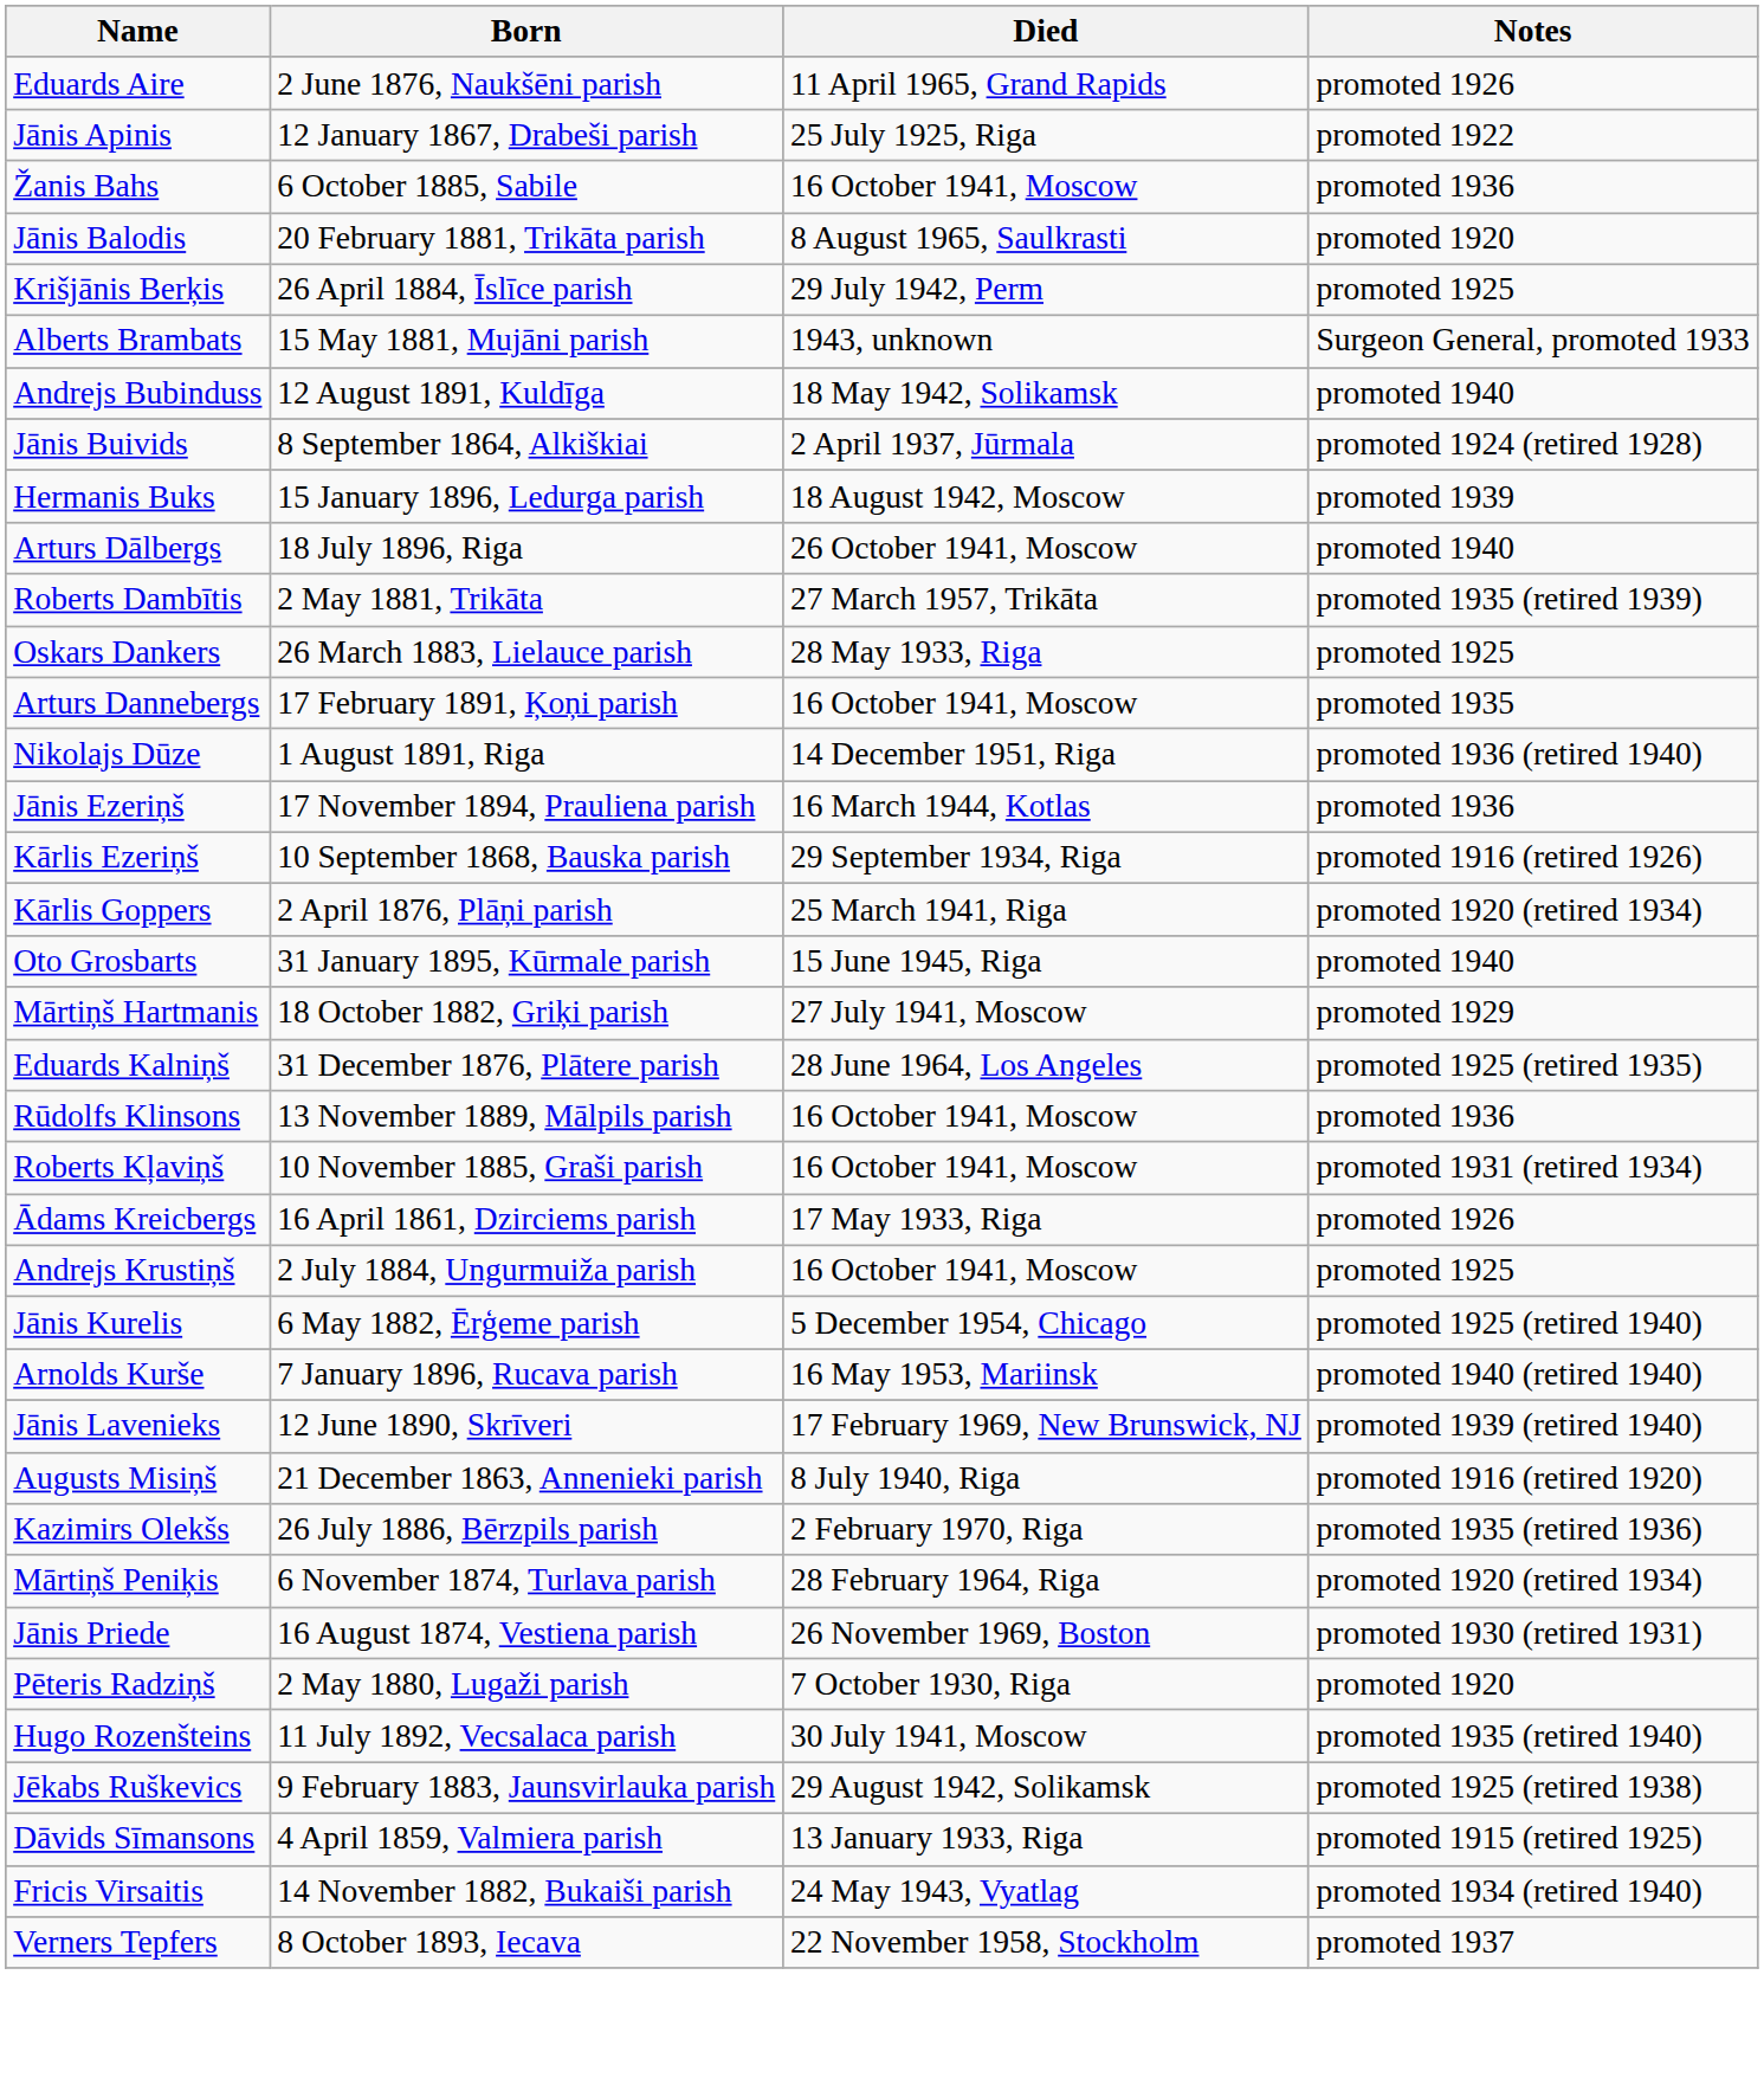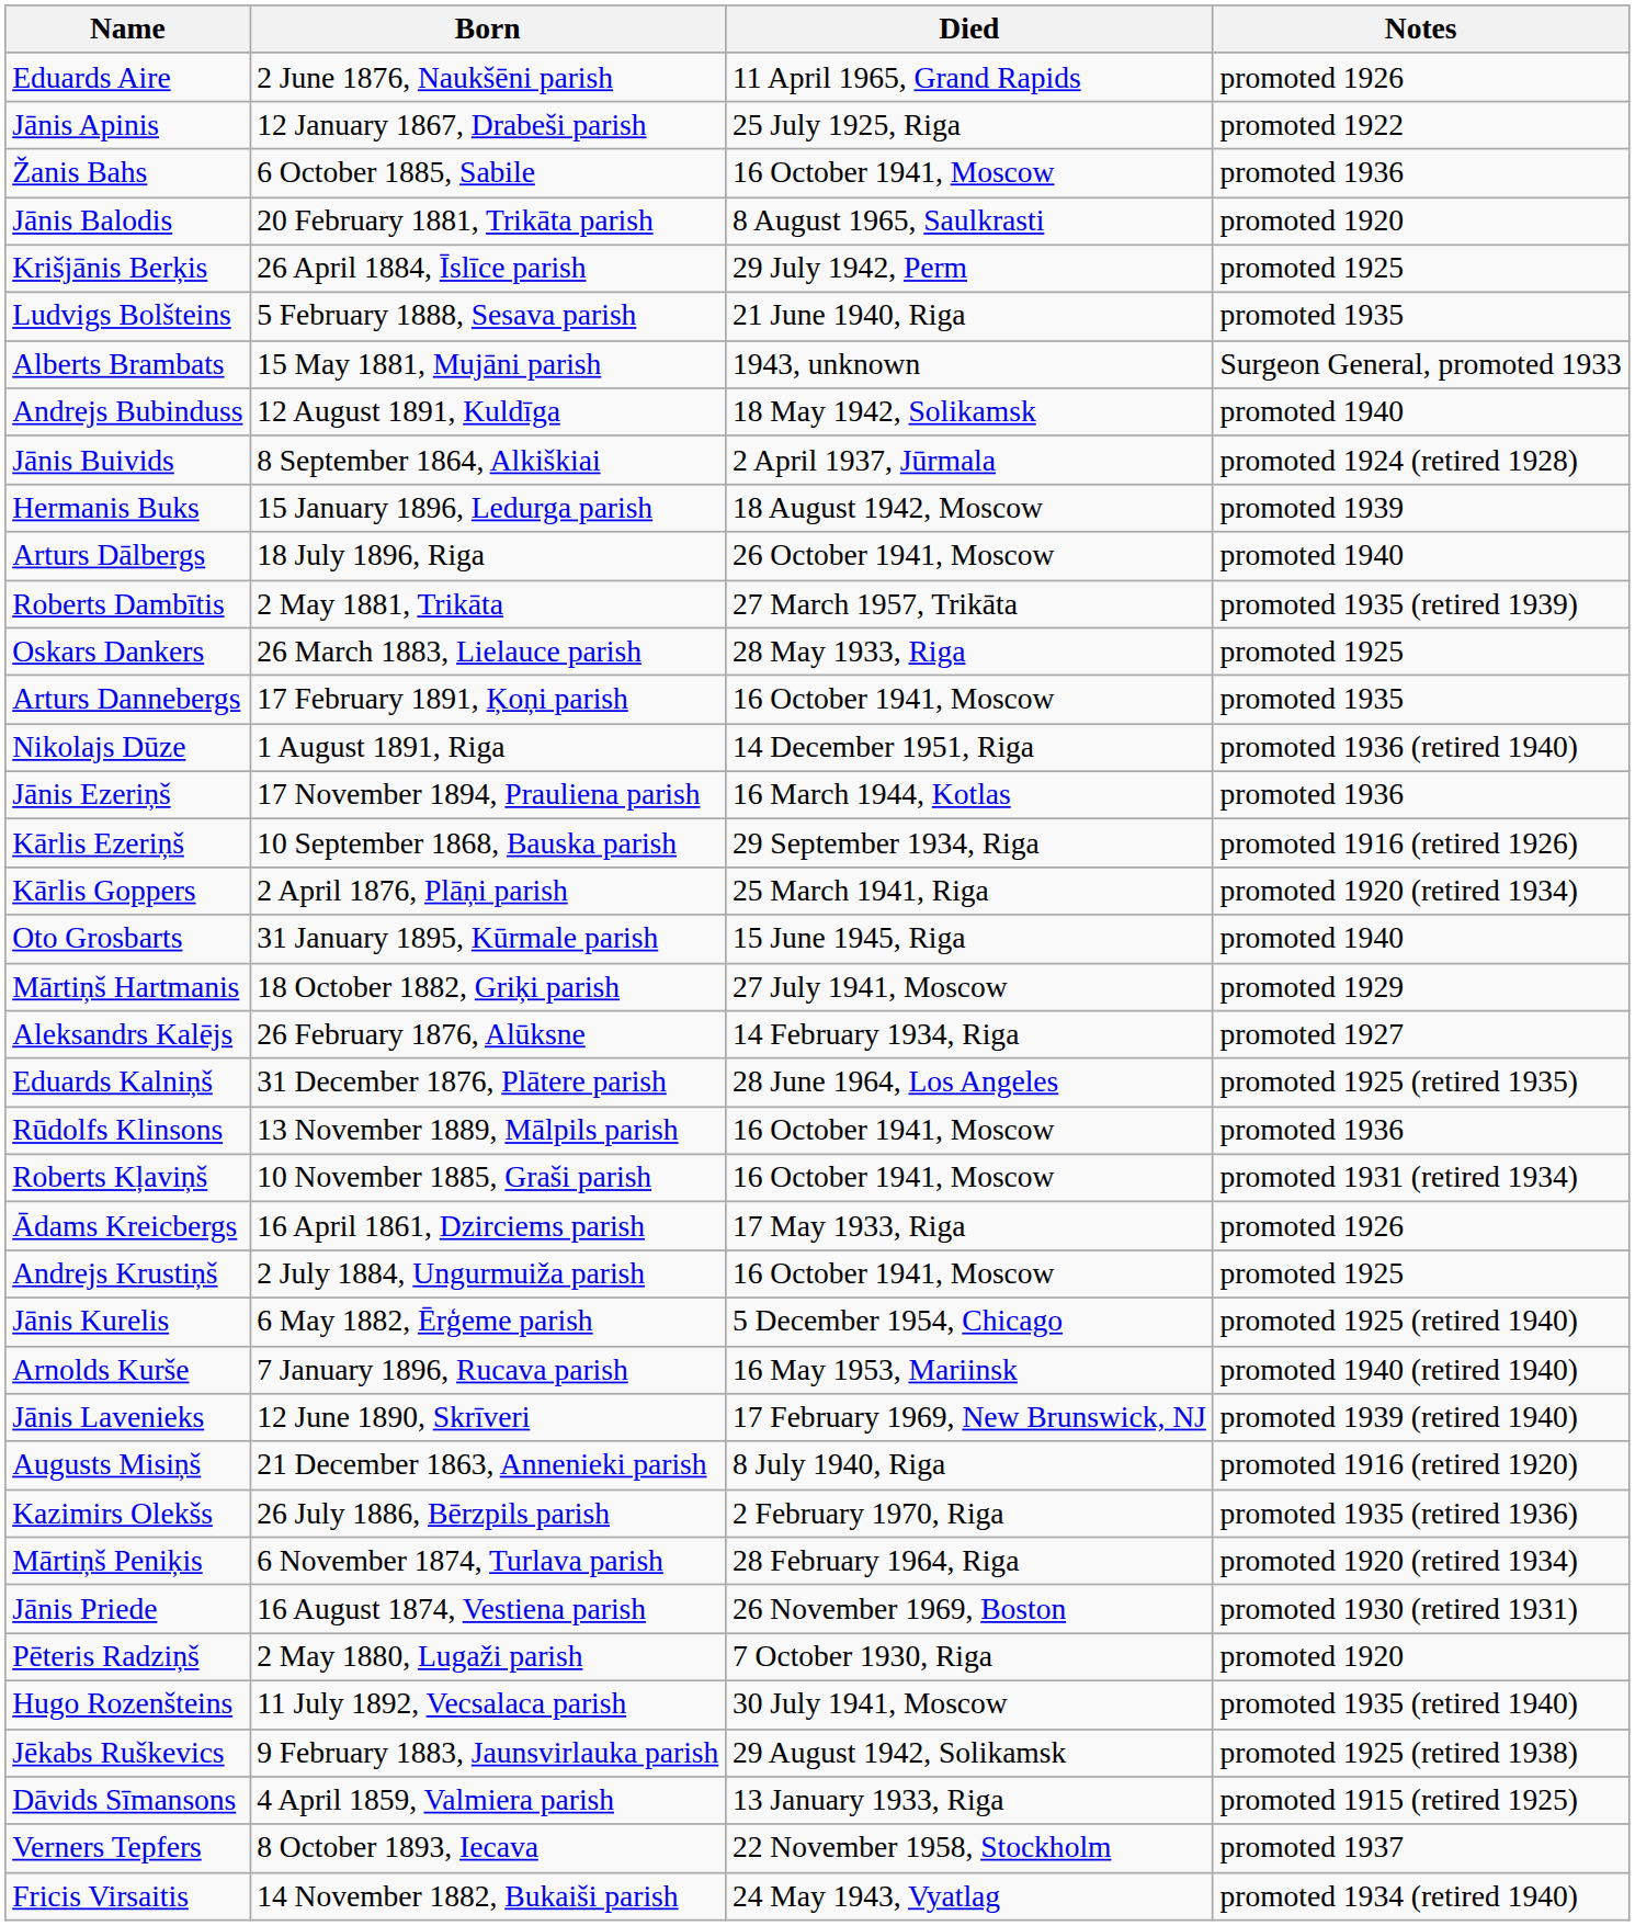 <table class="wikitable">
 <tr>
 <th>Name</th>
 <th>Born</th>
 <th>Died</th>
 <th>Notes</th>
 </tr>
 <tr>
 <td><a href='#'>Eduards Aire</a></td>
 <td>2 June 1876, <a href='#'>Naukšēni parish</a></td>
 <td>11 April 1965, <a href='#'>Grand Rapids</a></td>
 <td>promoted 1926</td>
 </tr>
 <tr>
 <td><a href='#'>Jānis Apinis</a></td>
 <td>12 January 1867, <a href='#'>Drabeši parish</a></td>
 <td>25 July 1925, Riga</td>
 <td>promoted 1922</td>
 </tr>
 <tr>
 <td><a href='#'>Žanis Bahs</a></td>
 <td>6 October 1885, <a href='#'>Sabile</a></td>
 <td>16 October 1941, <a href='#'>Moscow</a></td>
 <td>promoted 1936</td>
 </tr>
 <tr>
 <td><a href='#'>Jānis Balodis</a></td>
 <td>20 February 1881, <a href='#'>Trikāta parish</a></td>
 <td>8 August 1965, <a href='#'>Saulkrasti</a></td>
 <td>promoted 1920</td>
 </tr>
 <tr>
 <td><a href='#'>Krišjānis Berķis</a></td>
 <td>26 April 1884, <a href='#'>Īslīce parish</a></td>
 <td>29 July 1942, <a href='#'>Perm</a></td>
 <td>promoted 1925</td>
+</tr>
+<tr>
+<td><a href='#'>Ludvigs Bolšteins</a></td>
+<td>5 February 1888, <a href='#'>Sesava parish</a></td>
+<td>21 June 1940, Riga</td>
+<td>promoted 1935</td>
 </tr>
 <tr>
 <td><a href='#'>Alberts Brambats</a></td>
 <td>15 May 1881, <a href='#'>Mujāni parish</a></td>
 <td>1943, unknown</td>
 <td>Surgeon General, promoted 1933</td>
 </tr>
 <tr>
 <td><a href='#'>Andrejs Bubinduss</a></td>
 <td>12 August 1891, <a href='#'>Kuldīga</a></td>
 <td>18 May 1942, <a href='#'>Solikamsk</a></td>
 <td>promoted 1940</td>
 </tr>
 <tr>
 <td><a href='#'>Jānis Buivids</a></td>
 <td>8 September 1864, <a href='#'>Alkiškiai</a></td>
 <td>2 April 1937, <a href='#'>Jūrmala</a></td>
 <td>promoted 1924 (retired 1928)</td>
 </tr>
 <tr>
 <td><a href='#'>Hermanis Buks</a></td>
 <td>15 January 1896, <a href='#'>Ledurga parish</a></td>
 <td>18 August 1942, Moscow</td>
 <td>promoted 1939</td>
 </tr>
 <tr>
 <td><a href='#'>Arturs Dālbergs</a></td>
 <td>18 July 1896, Riga</td>
 <td>26 October 1941, Moscow</td>
 <td>promoted 1940</td>
 </tr>
 <tr>
 <td><a href='#'>Roberts Dambītis</a></td>
 <td>2 May 1881, <a href='#'>Trikāta</a></td>
 <td>27 March 1957, Trikāta</td>
 <td>promoted 1935 (retired 1939)</td>
 </tr>
 <tr>
 <td><a href='#'>Oskars Dankers</a></td>
 <td>26 March 1883, <a href='#'>Lielauce parish</a></td>
 <td>28 May 1933, <a href='#'>Riga</a></td>
 <td>promoted 1925</td>
 </tr>
 <tr>
 <td><a href='#'>Arturs Dannebergs</a></td>
 <td>17 February 1891, <a href='#'>Ķoņi parish</a></td>
 <td>16 October 1941, Moscow</td>
 <td>promoted 1935</td>
 </tr>
 <tr>
 <td><a href='#'>Nikolajs Dūze</a></td>
 <td>1 August 1891, Riga</td>
 <td>14 December 1951, Riga</td>
 <td>promoted 1936 (retired 1940)</td>
 </tr>
 <tr>
 <td><a href='#'>Jānis Ezeriņš</a></td>
 <td>17 November 1894, <a href='#'>Prauliena parish</a></td>
 <td>16 March 1944, <a href='#'>Kotlas</a></td>
 <td>promoted 1936</td>
 </tr>
 <tr>
 <td><a href='#'>Kārlis Ezeriņš</a></td>
 <td>10 September 1868, <a href='#'>Bauska parish</a></td>
 <td>29 September 1934, Riga</td>
 <td>promoted 1916 (retired 1926)</td>
 </tr>
 <tr>
 <td><a href='#'>Kārlis Goppers</a></td>
 <td>2 April 1876, <a href='#'>Plāņi parish</a></td>
 <td>25 March 1941, Riga</td>
 <td>promoted 1920 (retired 1934)</td>
 </tr>
 <tr>
 <td><a href='#'>Oto Grosbarts</a></td>
 <td>31 January 1895, <a href='#'>Kūrmale parish</a></td>
 <td>15 June 1945, Riga</td>
 <td>promoted 1940</td>
 </tr>
 <tr>
 <td><a href='#'>Mārtiņš Hartmanis</a></td>
 <td>18 October 1882, <a href='#'>Griķi parish</a></td>
 <td>27 July 1941, Moscow</td>
 <td>promoted 1929</td>
+</tr>
+<tr>
+<td><a href='#'>Aleksandrs Kalējs</a></td>
+<td>26 February 1876, <a href='#'>Alūksne</a></td>
+<td>14 February 1934, Riga</td>
+<td>promoted 1927</td>
 </tr>
 <tr>
 <td><a href='#'>Eduards Kalniņš</a></td>
 <td>31 December 1876, <a href='#'>Plātere parish</a></td>
 <td>28 June 1964, <a href='#'>Los Angeles</a></td>
 <td>promoted 1925 (retired 1935)</td>
 </tr>
 <tr>
 <td><a href='#'>Rūdolfs Klinsons</a></td>
 <td>13 November 1889, <a href='#'>Mālpils parish</a></td>
 <td>16 October 1941, Moscow</td>
 <td>promoted 1936</td>
 </tr>
 <tr>
 <td><a href='#'>Roberts Kļaviņš</a></td>
 <td>10 November 1885, <a href='#'>Graši parish</a></td>
 <td>16 October 1941, Moscow</td>
 <td>promoted 1931 (retired 1934)</td>
 </tr>
 <tr>
 <td><a href='#'>Ādams Kreicbergs</a></td>
 <td>16 April 1861, <a href='#'>Dzirciems parish</a></td>
 <td>17 May 1933, Riga</td>
 <td>promoted 1926</td>
 </tr>
 <tr>
 <td><a href='#'>Andrejs Krustiņš</a></td>
 <td>2 July 1884, <a href='#'>Ungurmuiža parish</a></td>
 <td>16 October 1941, Moscow</td>
 <td>promoted 1925</td>
 </tr>
 <tr>
 <td><a href='#'>Jānis Kurelis</a></td>
 <td>6 May 1882, <a href='#'>Ērģeme parish</a></td>
 <td>5 December 1954, <a href='#'>Chicago</a></td>
 <td>promoted 1925 (retired 1940)</td>
 </tr>
 <tr>
 <td><a href='#'>Arnolds Kurše</a></td>
 <td>7 January 1896, <a href='#'>Rucava parish</a></td>
 <td>16 May 1953, <a href='#'>Mariinsk</a></td>
 <td>promoted 1940 (retired 1940)</td>
 </tr>
 <tr>
 <td><a href='#'>Jānis Lavenieks</a></td>
 <td>12 June 1890, <a href='#'>Skrīveri</a></td>
 <td>17 February 1969, <a href='#'>New Brunswick, NJ</a></td>
 <td>promoted 1939 (retired 1940)</td>
 </tr>
 <tr>
 <td><a href='#'>Augusts Misiņš</a></td>
 <td>21 December 1863, <a href='#'>Annenieki parish</a></td>
 <td>8 July 1940, Riga</td>
 <td>promoted 1916 (retired 1920)</td>
 </tr>
 <tr>
 <td><a href='#'>Kazimirs Olekšs</a></td>
 <td>26 July 1886, <a href='#'>Bērzpils parish</a></td>
 <td>2 February 1970, Riga</td>
 <td>promoted 1935 (retired 1936)</td>
 </tr>
 <tr>
 <td><a href='#'>Mārtiņš Peniķis</a></td>
 <td>6 November 1874, <a href='#'>Turlava parish</a></td>
 <td>28 February 1964, Riga</td>
 <td>promoted 1920 (retired 1934)</td>
 </tr>
 <tr>
 <td><a href='#'>Jānis Priede</a></td>
 <td>16 August 1874, <a href='#'>Vestiena parish</a></td>
 <td>26 November 1969, <a href='#'>Boston</a></td>
 <td>promoted 1930 (retired 1931)</td>
 </tr>
 <tr>
 <td><a href='#'>Pēteris Radziņš</a></td>
 <td>2 May 1880, <a href='#'>Lugaži parish</a></td>
 <td>7 October 1930, Riga</td>
 <td>promoted 1920</td>
 </tr>
 <tr>
 <td><a href='#'>Hugo Rozenšteins</a></td>
 <td>11 July 1892, <a href='#'>Vecsalaca parish</a></td>
 <td>30 July 1941, Moscow</td>
 <td>promoted 1935 (retired 1940)</td>
 </tr>
 <tr>
 <td><a href='#'>Jēkabs Ruškevics</a></td>
 <td>9 February 1883, <a href='#'>Jaunsvirlauka parish</a></td>
 <td>29 August 1942, Solikamsk</td>
 <td>promoted 1925 (retired 1938)</td>
 </tr>
 <tr>
 <td><a href='#'>Dāvids Sīmansons</a></td>
 <td>4 April 1859, <a href='#'>Valmiera parish</a></td>
 <td>13 January 1933, Riga</td>
 <td>promoted 1915 (retired 1925)</td>
 </tr>
 <tr>
+<td><a href='#'>Verners Tepfers</a></td>
+<td>8 October 1893, <a href='#'>Iecava</a></td>
+<td>22 November 1958, <a href='#'>Stockholm</a></td>
+<td>promoted 1937</td>
+</tr>
+<tr>
 <td><a href='#'>Fricis Virsaitis</a></td>
 <td>14 November 1882, <a href='#'>Bukaiši parish</a></td>
 <td>24 May 1943, <a href='#'>Vyatlag</a></td>
 <td>promoted 1934 (retired 1940)</td>
 </tr>
-<tr>
-<td><a href='#'>Verners Tepfers</a></td>
-<td>8 October 1893, <a href='#'>Iecava</a></td>
-<td>22 November 1958, <a href='#'>Stockholm</a></td>
-<td>promoted 1937</td>
-</tr>
 </table>
